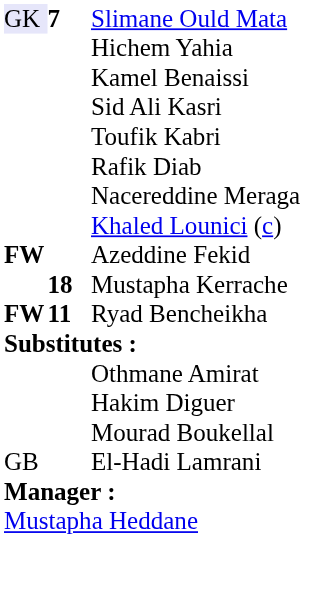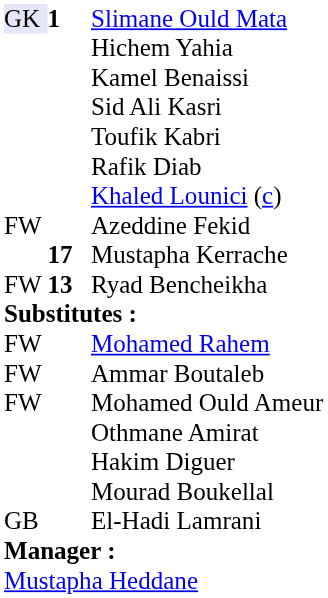 <table style="font-size: 90%" cellspacing="0" cellpadding="0">
 <tr>
 <td colspan="4"></td>
 </tr>
 <tr>
 <th width="25"></th>
 <th width="25"></th>
 <th width="200"></th>
 <th></th>
 </tr>
 <tr>
 <td style="background: lavender;">GK</td>
-<td><strong>7</strong></td>
+<td><strong>1</strong></td>
 <td> <a href='#'>Slimane Ould Mata</a></td>
 </tr>
 <tr>
 <td></td>
 <td><strong></strong></td>
 <td> Hichem Yahia</td>
 </tr>
 <tr>
 <td></td>
 <td><strong></strong></td>
 <td> Kamel Benaissi</td>
 <td></td>
 </tr>
 <tr>
 <td></td>
 <td><strong></strong></td>
 <td> Sid Ali Kasri</td>
 </tr>
 <tr>
 <td></td>
 <td><strong></strong></td>
 <td> Toufik Kabri</td>
 <td></td>
 </tr>
 <tr>
 <td></td>
 <td><strong></strong></td>
 <td> Rafik Diab</td>
 </tr>
 <tr>
 <td></td>
 <td><strong></strong></td>
-<td> Nacereddine  Meraga</td>
-<td></td>
-<td></td>
-</tr>
-<tr>
-<td></td>
-<td><strong></strong></td>
 <td> <a href='#'>Khaled Lounici</a> (<a href='#'>c</a>)</td>
 <td></td>
 </tr>
 <tr>
-<td><strong>FW</strong></td>
+<td>FW</td>
 <td><strong></strong></td>
 <td> Azeddine Fekid</td>
 </tr>
 <tr>
 <td></td>
-<td><strong>18</strong></td>
+<td><strong>17</strong></td>
 <td> Mustapha Kerrache</td>
 <td></td>
 <td></td>
 </tr>
 <tr>
-<td><strong>FW</strong></td>
-<td><strong>11</strong></td>
+<td>FW</td>
+<td><strong>13</strong></td>
 <td> Ryad Bencheikha</td>
 <td></td>
 <td></td>
 </tr>
 <tr>
 <td colspan=3><strong>Substitutes :</strong></td>
+</tr>
+<tr>
+<td>FW</td>
+<td><strong></strong></td>
+<td> <a href='#'>Mohamed Rahem</a></td>
+<td></td>
+<td></td>
+</tr>
+<tr>
+<td>FW</td>
+<td><strong></strong></td>
+<td> Ammar Boutaleb</td>
+<td></td>
+<td></td>
+</tr>
+<tr>
+<td>FW</td>
+<td><strong></strong></td>
+<td> Mohamed Ould Ameur</td>
+<td></td>
+<td></td>
 </tr>
 <tr>
 <td></td>
 <td><strong></strong></td>
 <td> Othmane Amirat</td>
 </tr>
 <tr>
 <td></td>
 <td><strong></strong></td>
 <td> Hakim Diguer</td>
 </tr>
 <tr>
 <td></td>
 <td><strong></strong></td>
 <td> Mourad Boukellal</td>
 </tr>
 <tr>
 <td>GB</td>
 <td><strong></strong></td>
 <td> El-Hadi Lamrani</td>
 </tr>
 <tr>
 <td colspan=3><strong>Manager :</strong></td>
 </tr>
 <tr>
 <td colspan=4> <a href='#'>Mustapha Heddane</a></td>
 </tr>
 </table>
